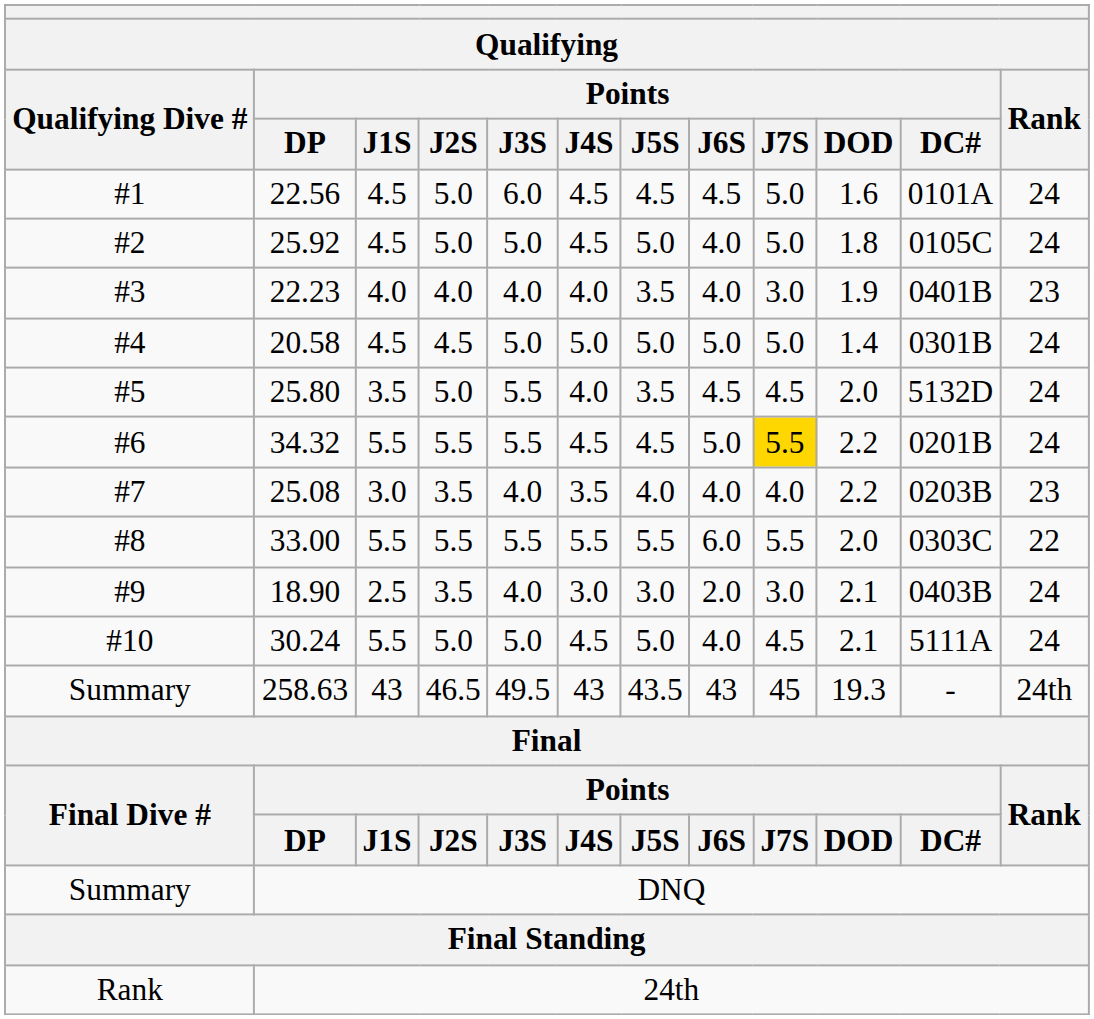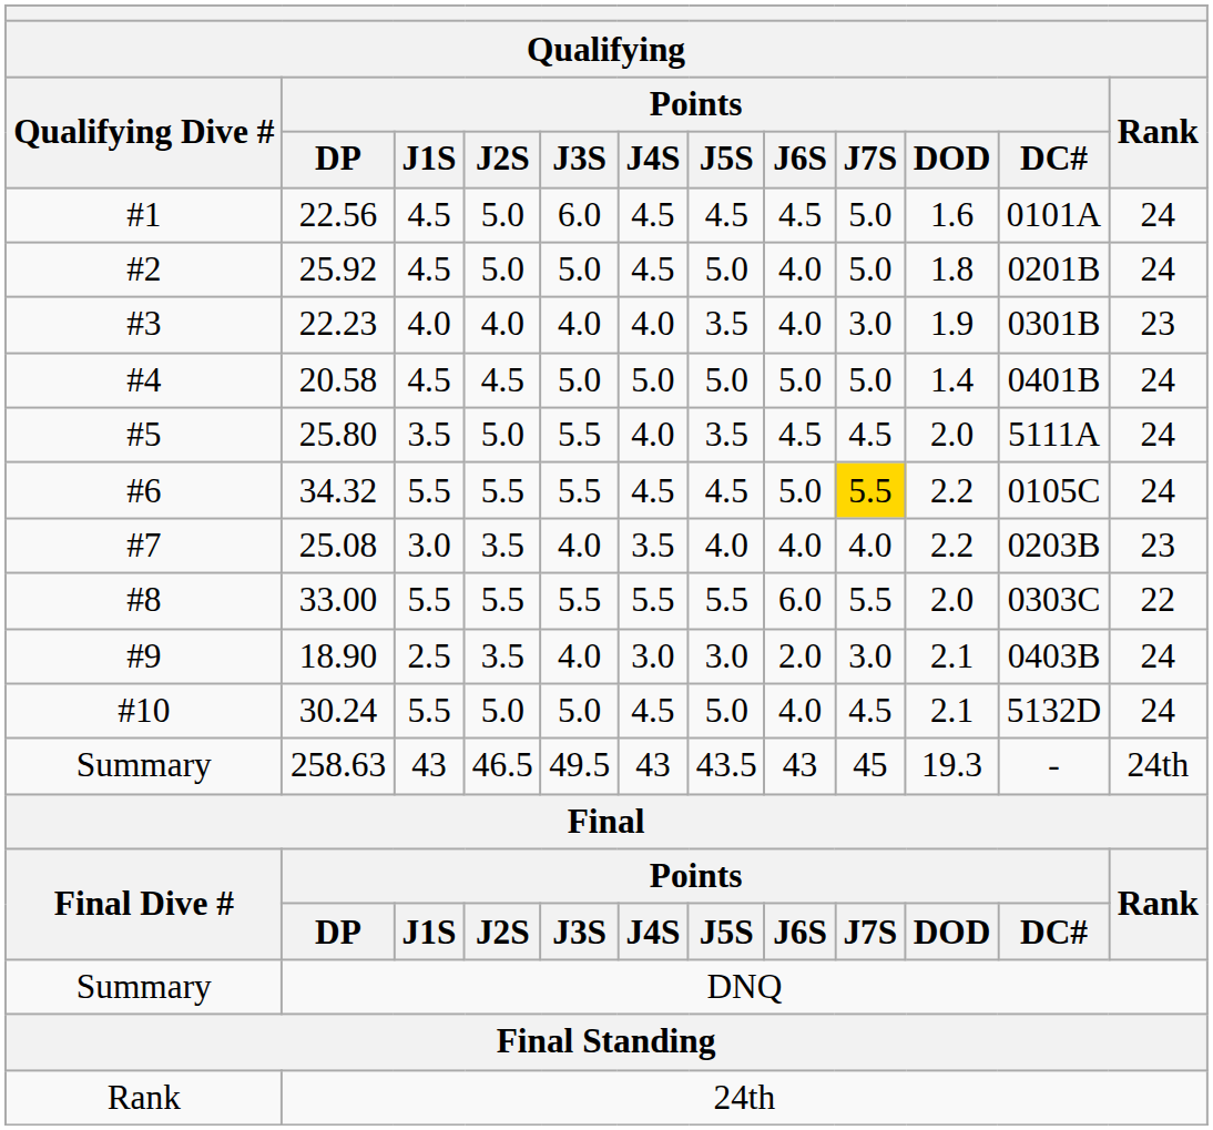 <table class="wikitable collapsible collapsed" style="text-align:center;">
 <tr>
 <th colspan="12"></th>
 </tr>
 <tr>
 <th colspan="12">Qualifying</th>
 </tr>
 <tr>
 <th rowspan="2">Qualifying Dive #</th>
 <th colspan="10">Points</th>
 <th rowspan="2">Rank</th>
 </tr>
 <tr>
 <th>DP</th>
 <th>J1S</th>
 <th>J2S</th>
 <th>J3S</th>
 <th>J4S</th>
 <th>J5S</th>
 <th>J6S</th>
 <th>J7S</th>
 <th>DOD</th>
 <th>DC#</th>
 </tr>
 <tr>
 <td>#1</td>
 <td>22.56</td>
 <td>4.5</td>
 <td>5.0</td>
 <td>6.0</td>
 <td>4.5</td>
 <td>4.5</td>
 <td>4.5</td>
 <td>5.0</td>
 <td>1.6</td>
 <td>0101A</td>
 <td>24</td>
 </tr>
 <tr>
 <td>#2</td>
 <td>25.92</td>
 <td>4.5</td>
 <td>5.0</td>
 <td>5.0</td>
 <td>4.5</td>
 <td>5.0</td>
 <td>4.0</td>
 <td>5.0</td>
 <td>1.8</td>
-<td>0105C</td>
+<td>0201B</td>
 <td>24</td>
 </tr>
 <tr>
 <td>#3</td>
 <td>22.23</td>
 <td>4.0</td>
 <td>4.0</td>
 <td>4.0</td>
 <td>4.0</td>
 <td>3.5</td>
 <td>4.0</td>
 <td>3.0</td>
 <td>1.9</td>
-<td>0401B</td>
+<td>0301B</td>
 <td>23</td>
 </tr>
 <tr>
 <td>#4</td>
 <td>20.58</td>
 <td>4.5</td>
 <td>4.5</td>
 <td>5.0</td>
 <td>5.0</td>
 <td>5.0</td>
 <td>5.0</td>
 <td>5.0</td>
 <td>1.4</td>
-<td>0301B</td>
+<td>0401B</td>
 <td>24</td>
 </tr>
 <tr>
 <td>#5</td>
 <td>25.80</td>
 <td>3.5</td>
 <td>5.0</td>
 <td>5.5</td>
 <td>4.0</td>
 <td>3.5</td>
 <td>4.5</td>
 <td>4.5</td>
 <td>2.0</td>
-<td>5132D</td>
+<td>5111A</td>
 <td>24</td>
 </tr>
 <tr>
 <td>#6</td>
 <td>34.32</td>
 <td>5.5</td>
 <td>5.5</td>
 <td>5.5</td>
 <td>4.5</td>
 <td>4.5</td>
 <td>5.0</td>
 <td style="background: gold;">5.5</td>
 <td>2.2</td>
-<td>0201B</td>
+<td>0105C</td>
 <td>24</td>
 </tr>
 <tr>
 <td>#7</td>
 <td>25.08</td>
 <td>3.0</td>
 <td>3.5</td>
 <td>4.0</td>
 <td>3.5</td>
 <td>4.0</td>
 <td>4.0</td>
 <td>4.0</td>
 <td>2.2</td>
 <td>0203B</td>
 <td>23</td>
 </tr>
 <tr>
 <td>#8</td>
 <td>33.00</td>
 <td>5.5</td>
 <td>5.5</td>
 <td>5.5</td>
 <td>5.5</td>
 <td>5.5</td>
 <td>6.0</td>
 <td>5.5</td>
 <td>2.0</td>
 <td>0303C</td>
 <td>22</td>
 </tr>
 <tr>
 <td>#9</td>
 <td>18.90</td>
 <td>2.5</td>
 <td>3.5</td>
 <td>4.0</td>
 <td>3.0</td>
 <td>3.0</td>
 <td>2.0</td>
 <td>3.0</td>
 <td>2.1</td>
 <td>0403B</td>
 <td>24</td>
 </tr>
 <tr>
 <td>#10</td>
 <td>30.24</td>
 <td>5.5</td>
 <td>5.0</td>
 <td>5.0</td>
 <td>4.5</td>
 <td>5.0</td>
 <td>4.0</td>
 <td>4.5</td>
 <td>2.1</td>
-<td>5111A</td>
+<td>5132D</td>
 <td>24</td>
 </tr>
 <tr>
 <td>Summary</td>
 <td>258.63</td>
 <td>43</td>
 <td>46.5</td>
 <td>49.5</td>
 <td>43</td>
 <td>43.5</td>
 <td>43</td>
 <td>45</td>
 <td>19.3</td>
 <td>-</td>
 <td>24th</td>
 </tr>
 <tr>
 <th colspan="12">Final</th>
 </tr>
 <tr>
 <th rowspan="2">Final Dive #</th>
 <th colspan="10">Points</th>
 <th rowspan="2">Rank</th>
 </tr>
 <tr>
 <th>DP</th>
 <th>J1S</th>
 <th>J2S</th>
 <th>J3S</th>
 <th>J4S</th>
 <th>J5S</th>
 <th>J6S</th>
 <th>J7S</th>
 <th>DOD</th>
 <th>DC#</th>
 </tr>
 <tr>
 <td>Summary</td>
 <td colspan="11">DNQ</td>
 </tr>
 <tr>
 <th colspan="12">Final Standing</th>
 </tr>
 <tr>
 <td>Rank</td>
 <td colspan="11">24th</td>
 </tr>
 </table>
